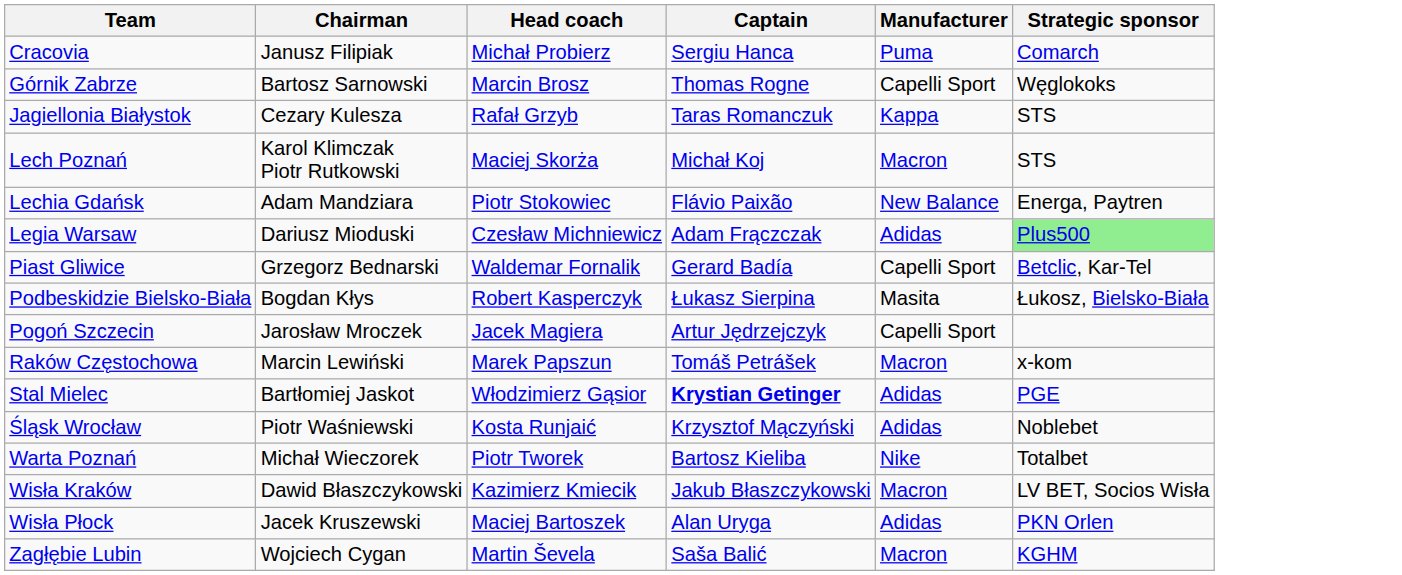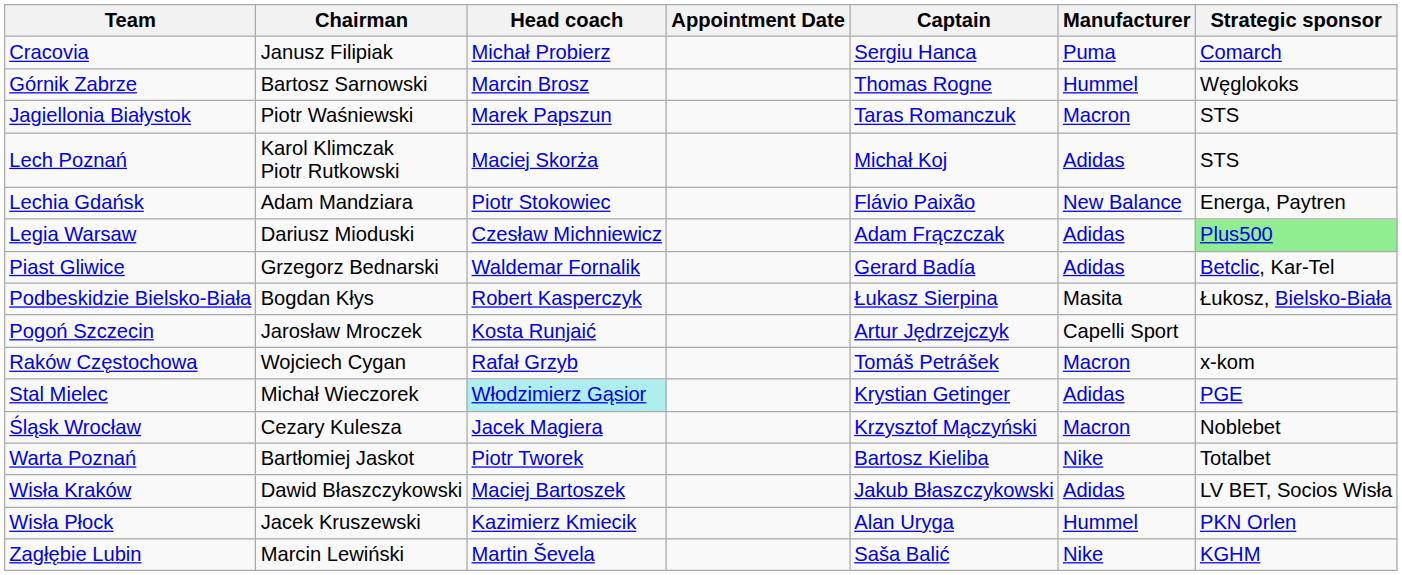 <table class="wikitable sortable" style="text-align: left;">
 <tr>
 <th>Team</th>
 <th>Chairman</th>
 <th>Head coach</th>
+<th>Appointment Date</th>
 <th>Captain</th>
 <th>Manufacturer</th>
 <th>Strategic sponsor</th>
 </tr>
 <tr>
 <td><a href='#'>Cracovia</a></td>
 <td> Janusz Filipiak</td>
 <td> <a href='#'>Michał Probierz</a></td>
+<td></td>
 <td> <a href='#'>Sergiu Hanca</a></td>
 <td><a href='#'>Puma</a></td>
 <td><a href='#'>Comarch</a></td>
 </tr>
 <tr>
 <td><a href='#'>Górnik Zabrze</a></td>
 <td> Bartosz Sarnowski</td>
 <td> <a href='#'>Marcin Brosz</a></td>
+<td></td>
 <td> <a href='#'>Thomas Rogne</a></td>
-<td>Capelli Sport</td>
+<td><a href='#'>Hummel</a></td>
 <td>Węglokoks</td>
 </tr>
 <tr>
 <td><a href='#'>Jagiellonia Białystok</a></td>
-<td> Cezary Kulesza</td>
-<td> <a href='#'>Rafał Grzyb</a> </td>
+<td> Piotr Waśniewski</td>
+<td> <a href='#'>Marek Papszun</a></td>
+<td></td>
 <td> <a href='#'>Taras Romanczuk</a></td>
-<td><a href='#'>Kappa</a></td>
+<td><a href='#'>Macron</a></td>
 <td>STS</td>
 </tr>
 <tr>
 <td><a href='#'>Lech Poznań</a></td>
 <td> Karol Klimczak<br> Piotr Rutkowski</td>
 <td> <a href='#'>Maciej Skorża</a></td>
+<td></td>
 <td> <a href='#'>Michał Koj</a></td>
-<td><a href='#'>Macron</a></td>
+<td><a href='#'>Adidas</a></td>
 <td>STS</td>
 </tr>
 <tr>
 <td><a href='#'>Lechia Gdańsk</a></td>
 <td> Adam Mandziara</td>
 <td> <a href='#'>Piotr Stokowiec</a></td>
+<td></td>
 <td> <a href='#'>Flávio Paixão</a></td>
 <td><a href='#'>New Balance</a></td>
 <td>Energa, Paytren</td>
 </tr>
 <tr>
 <td><a href='#'>Legia Warsaw</a></td>
 <td> Dariusz Mioduski</td>
 <td> <a href='#'>Czesław Michniewicz</a></td>
+<td></td>
 <td> <a href='#'>Adam Frączczak</a></td>
 <td><a href='#'>Adidas</a></td>
 <td style="background: lightgreen;"><a href='#'>Plus500</a></td>
 </tr>
 <tr>
 <td><a href='#'>Piast Gliwice</a></td>
 <td> Grzegorz Bednarski</td>
 <td> <a href='#'>Waldemar Fornalik</a></td>
+<td></td>
 <td> <a href='#'>Gerard Badía</a></td>
-<td>Capelli Sport</td>
+<td><a href='#'>Adidas</a></td>
 <td><a href='#'>Betclic</a>, Kar-Tel</td>
 </tr>
 <tr>
 <td><a href='#'>Podbeskidzie Bielsko-Biała</a></td>
 <td> Bogdan Kłys</td>
 <td> <a href='#'>Robert Kasperczyk</a></td>
+<td></td>
 <td> <a href='#'>Łukasz Sierpina</a></td>
 <td>Masita</td>
 <td>Łukosz, <a href='#'>Bielsko-Biała</a></td>
 </tr>
 <tr>
 <td><a href='#'>Pogoń Szczecin</a></td>
 <td> Jarosław Mroczek</td>
-<td> <a href='#'>Jacek Magiera</a></td>
+<td> <a href='#'>Kosta Runjaić</a></td>
+<td></td>
 <td> <a href='#'>Artur Jędrzejczyk</a></td>
 <td>Capelli Sport</td>
 <td></td>
 </tr>
 <tr>
 <td><a href='#'>Raków Częstochowa</a></td>
-<td> Marcin Lewiński</td>
-<td> <a href='#'>Marek Papszun</a></td>
+<td> Wojciech Cygan</td>
+<td> <a href='#'>Rafał Grzyb</a> </td>
+<td></td>
 <td> <a href='#'>Tomáš Petrášek</a></td>
 <td><a href='#'>Macron</a></td>
 <td>x-kom</td>
 </tr>
 <tr>
 <td><a href='#'>Stal Mielec</a></td>
-<td> Bartłomiej Jaskot</td>
-<td> <a href='#'>Włodzimierz Gąsior</a></td>
-<td><strong> <a href='#'>Krystian Getinger</a></strong></td>
+<td> Michał Wieczorek</td>
+<td style="background: paleturquoise;"> <a href='#'>Włodzimierz Gąsior</a></td>
+<td></td>
+<td> <a href='#'>Krystian Getinger</a></td>
 <td><a href='#'>Adidas</a></td>
 <td><a href='#'>PGE</a></td>
 </tr>
 <tr>
 <td><a href='#'>Śląsk Wrocław</a></td>
-<td> Piotr Waśniewski</td>
-<td> <a href='#'>Kosta Runjaić</a></td>
+<td> Cezary Kulesza</td>
+<td> <a href='#'>Jacek Magiera</a></td>
+<td></td>
 <td> <a href='#'>Krzysztof Mączyński</a></td>
-<td><a href='#'>Adidas</a></td>
+<td><a href='#'>Macron</a></td>
 <td>Noblebet</td>
 </tr>
 <tr>
 <td><a href='#'>Warta Poznań</a></td>
-<td> Michał Wieczorek</td>
+<td> Bartłomiej Jaskot</td>
 <td> <a href='#'>Piotr Tworek</a></td>
+<td></td>
 <td> <a href='#'>Bartosz Kieliba</a></td>
 <td><a href='#'>Nike</a></td>
 <td>Totalbet</td>
 </tr>
 <tr>
 <td><a href='#'>Wisła Kraków</a></td>
 <td> Dawid Błaszczykowski</td>
-<td> <a href='#'>Kazimierz Kmiecik</a> </td>
+<td> <a href='#'>Maciej Bartoszek</a></td>
+<td></td>
 <td> <a href='#'>Jakub Błaszczykowski</a></td>
-<td><a href='#'>Macron</a></td>
+<td><a href='#'>Adidas</a></td>
 <td>LV BET, Socios Wisła</td>
 </tr>
 <tr>
 <td><a href='#'>Wisła Płock</a></td>
 <td> Jacek Kruszewski</td>
-<td> <a href='#'>Maciej Bartoszek</a></td>
+<td> <a href='#'>Kazimierz Kmiecik</a> </td>
+<td></td>
 <td> <a href='#'>Alan Uryga</a></td>
-<td><a href='#'>Adidas</a></td>
+<td><a href='#'>Hummel</a></td>
 <td><a href='#'>PKN Orlen</a></td>
 </tr>
 <tr>
 <td><a href='#'>Zagłębie Lubin</a></td>
-<td> Wojciech Cygan</td>
+<td> Marcin Lewiński</td>
 <td> <a href='#'>Martin Ševela</a></td>
+<td></td>
 <td> <a href='#'>Saša Balić</a></td>
-<td><a href='#'>Macron</a></td>
+<td><a href='#'>Nike</a></td>
 <td><a href='#'>KGHM</a></td>
 </tr>
 </table>
